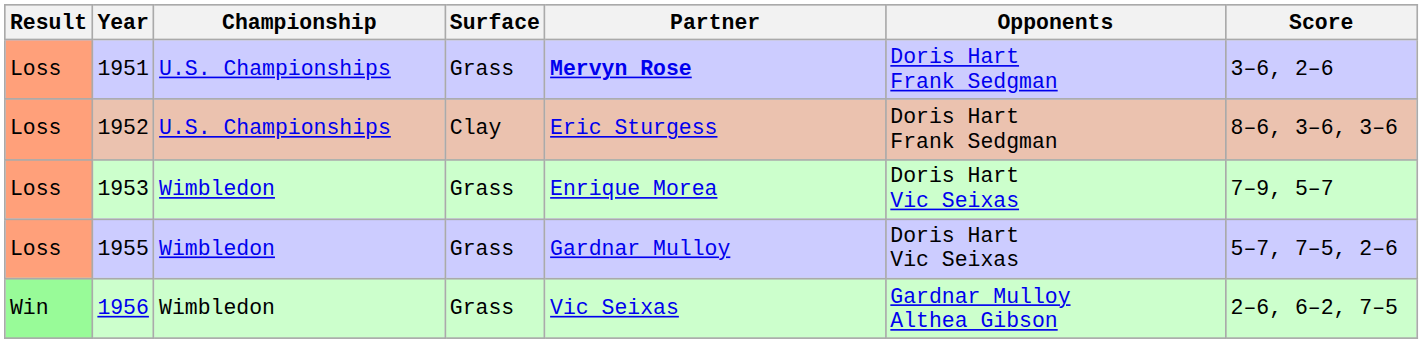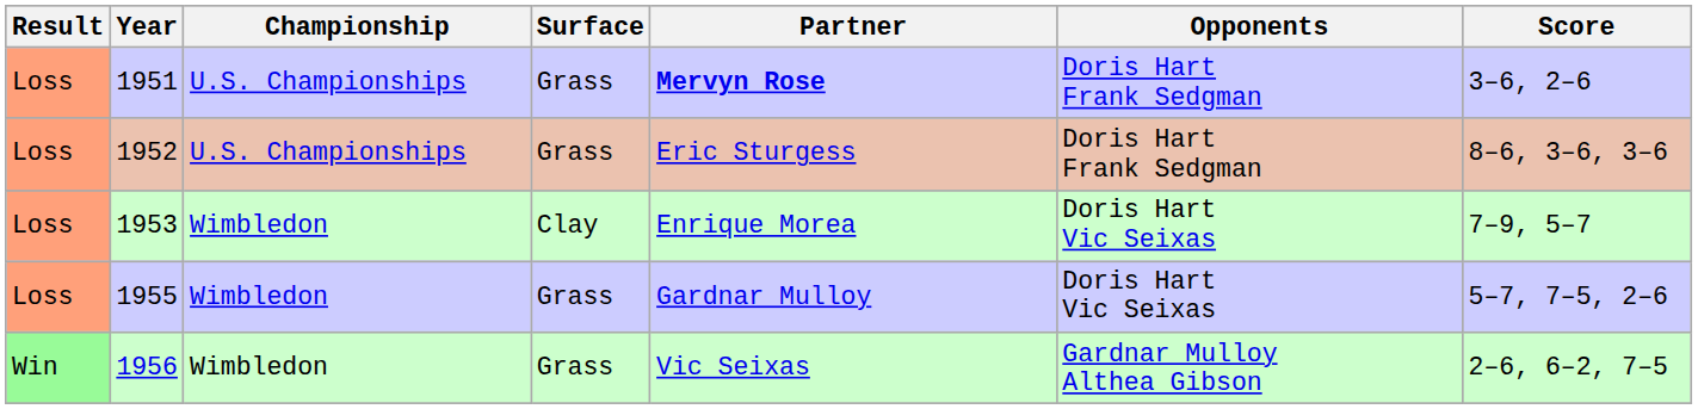 <table class="sortable wikitable">
 <tr>
 <th style="width:40px">Result</th>
 <th style="width:30px">Year</th>
 <th style="width:170px">Championship</th>
 <th style="width:50px">Surface</th>
 <th style="width:200px">Partner</th>
 <th style="width:200px">Opponents</th>
 <th style="width:110px" class="unsortable">Score</th>
 </tr>
 <tr style="background:#ccccff">
 <td style="background:#ffa07a;">Loss</td>
 <td>1951</td>
 <td><a href='#'>U.S. Championships</a></td>
 <td>Grass</td>
 <td><strong> <a href='#'>Mervyn Rose</a></strong></td>
 <td> <a href='#'>Doris Hart</a> <br>  <a href='#'>Frank Sedgman</a></td>
 <td>3–6, 2–6</td>
 </tr>
 <tr style="background:#ebc2af;">
 <td style="background:#ffa07a;">Loss</td>
 <td>1952</td>
 <td><a href='#'>U.S. Championships</a></td>
-<td>Clay</td>
+<td>Grass</td>
 <td> <a href='#'>Eric Sturgess</a></td>
 <td> Doris Hart <br>  Frank Sedgman</td>
 <td>8–6, 3–6, 3–6</td>
 </tr>
 <tr style="background:#cfc;">
 <td style="background:#ffa07a;">Loss</td>
 <td>1953</td>
 <td><a href='#'>Wimbledon</a></td>
-<td>Grass</td>
+<td>Clay</td>
 <td> <a href='#'>Enrique Morea</a></td>
 <td> Doris Hart<br> <a href='#'>Vic Seixas</a></td>
 <td>7–9, 5–7</td>
 </tr>
 <tr style="background:#ccf;">
 <td style="background:#ffa07a;">Loss</td>
 <td>1955</td>
 <td><a href='#'>Wimbledon</a></td>
 <td>Grass</td>
 <td> <a href='#'>Gardnar Mulloy</a></td>
 <td> Doris Hart <br>  Vic Seixas</td>
 <td>5–7, 7–5, 2–6</td>
 </tr>
 <tr style="background:#cfc;">
 <td style="background:#98fb98;">Win</td>
 <td><a href='#'>1956</a></td>
 <td>Wimbledon</td>
 <td>Grass</td>
 <td> <a href='#'>Vic Seixas</a></td>
 <td> <a href='#'>Gardnar Mulloy</a> <br>  <a href='#'>Althea Gibson</a></td>
 <td>2–6, 6–2, 7–5</td>
 </tr>
 </table>
